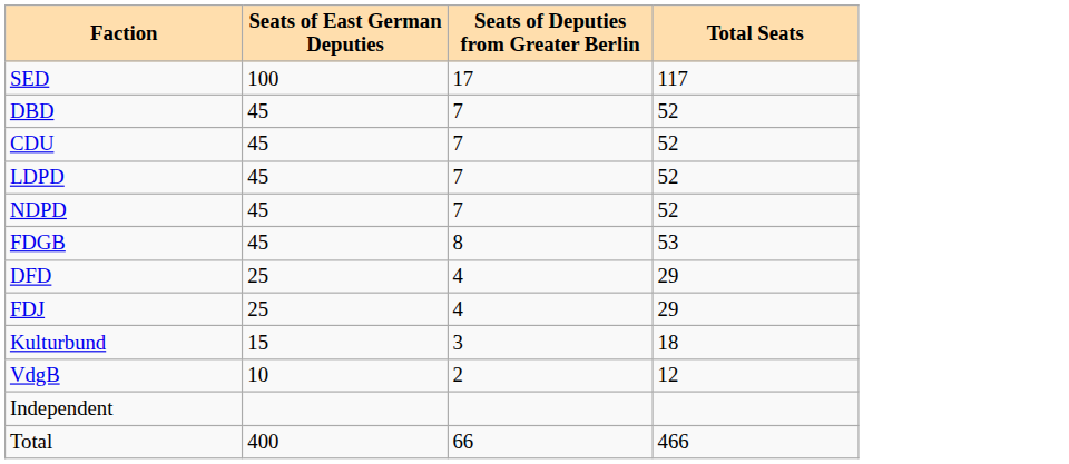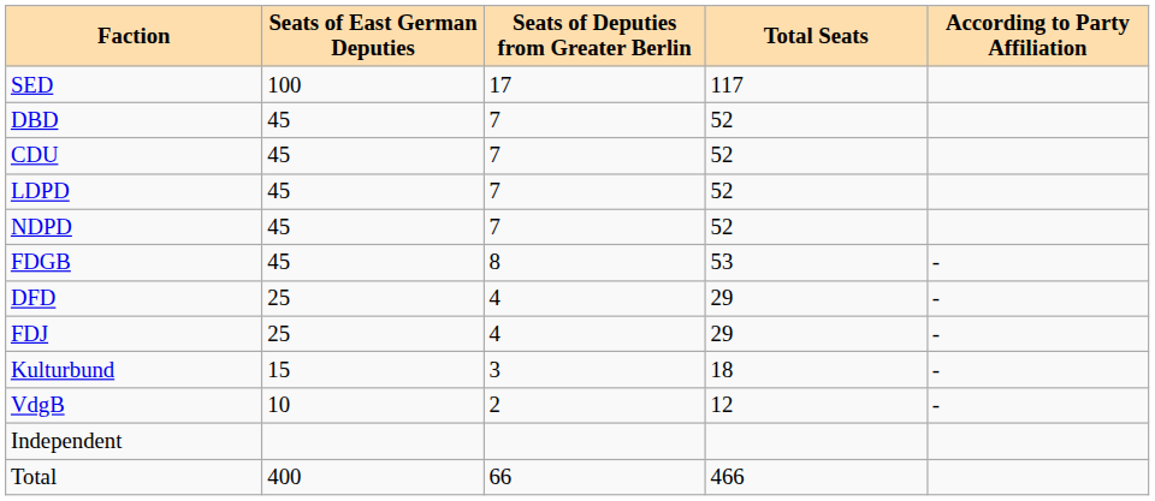 <table class="wikitable">
 <tr>
 <th style="width:175px; background:#FFDEAD;">Faction</th>
 <th style="width:150px; background:#FFDEAD;">Seats of East German Deputies</th>
 <th style="width:150px; background:#FFDEAD;">Seats of Deputies from Greater Berlin</th>
 <th style="width:150px; background:#FFDEAD;">Total Seats</th>
+<th style="width:150px; background:#FFDEAD;">According to Party Affiliation</th>
 </tr>
 <tr>
 <td><a href='#'>SED</a></td>
 <td>100</td>
 <td>17</td>
 <td>117</td>
+<td></td>
 </tr>
 <tr>
 <td><a href='#'>DBD</a></td>
 <td>45</td>
 <td>7</td>
 <td>52</td>
+<td></td>
 </tr>
 <tr>
 <td><a href='#'>CDU</a></td>
 <td>45</td>
 <td>7</td>
 <td>52</td>
+<td></td>
 </tr>
 <tr>
 <td><a href='#'>LDPD</a></td>
 <td>45</td>
 <td>7</td>
 <td>52</td>
+<td></td>
 </tr>
 <tr>
 <td><a href='#'>NDPD</a></td>
 <td>45</td>
 <td>7</td>
 <td>52</td>
+<td></td>
 </tr>
 <tr>
 <td><a href='#'>FDGB</a></td>
 <td>45</td>
 <td>8</td>
 <td>53</td>
+<td>-</td>
 </tr>
 <tr>
 <td><a href='#'>DFD</a></td>
 <td>25</td>
 <td>4</td>
 <td>29</td>
+<td>-</td>
 </tr>
 <tr>
 <td><a href='#'>FDJ</a></td>
 <td>25</td>
 <td>4</td>
 <td>29</td>
+<td>-</td>
 </tr>
 <tr>
 <td><a href='#'>Kulturbund</a></td>
 <td>15</td>
 <td>3</td>
 <td>18</td>
+<td>-</td>
 </tr>
 <tr>
 <td><a href='#'>VdgB</a></td>
 <td>10</td>
 <td>2</td>
 <td>12</td>
+<td>-</td>
 </tr>
 <tr>
 <td>Independent</td>
+<td></td>
 <td></td>
 <td></td>
 <td></td>
 </tr>
 <tr>
 <td>Total</td>
 <td>400</td>
 <td>66</td>
 <td>466</td>
+<td></td>
 </tr>
 </table>
